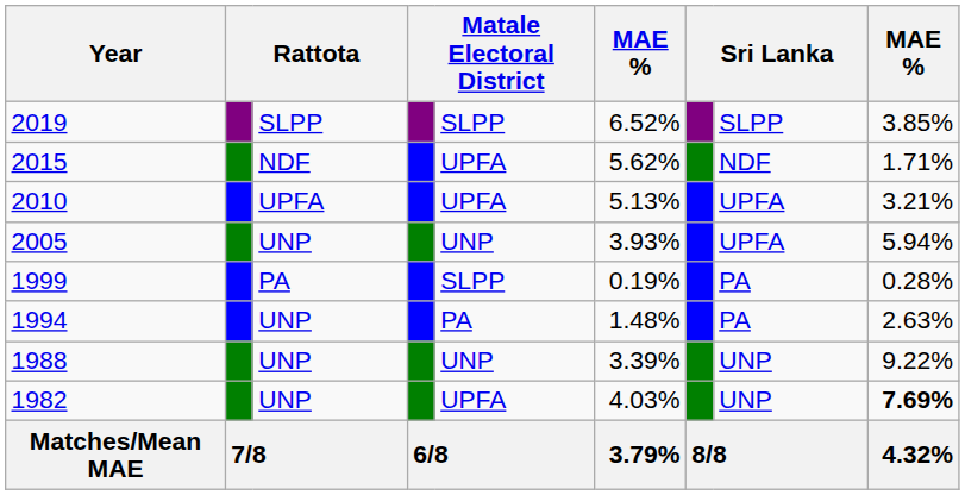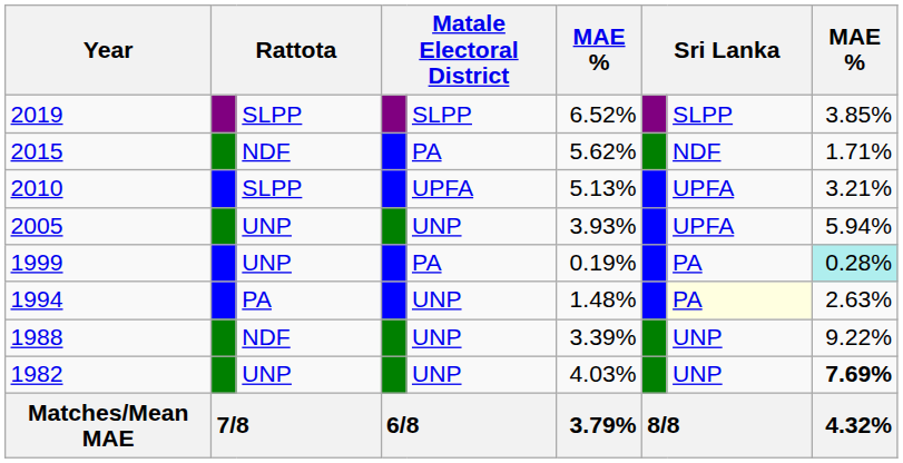 <table class="wikitable">
 <tr>
 <th>Year</th>
 <th colspan="2" width="144px">Rattota</th>
 <th colspan="2" width="144px"><a href='#'>Matale Electoral District</a></th>
 <th><a href='#'>MAE</a> %</th>
 <th colspan="2" width="144px">Sri Lanka</th>
 <th>MAE %</th>
 </tr>
 <tr>
 <td><a href='#'>2019</a></td>
 <td style="background-color:purple;" width="10px"></td>
 <td style="text-align:left;"><a href='#'>SLPP</a></td>
 <td style="background-color:purple;" width="10px"></td>
 <td style="text-align:left;"><a href='#'>SLPP</a></td>
 <td style="text-align:right;">6.52%</td>
 <td style="background-color:purple;" width="10px"></td>
 <td style="text-align:left;"><a href='#'>SLPP</a></td>
 <td style="text-align:right;">3.85%</td>
 </tr>
 <tr>
 <td><a href='#'>2015</a></td>
 <td style="background-color:green;" width="10px"></td>
 <td style="text-align:left;"><a href='#'>NDF</a></td>
 <td style="background-color:blue;" width="10px"></td>
-<td style="text-align:left;"><a href='#'>UPFA</a></td>
+<td style="text-align:left;"><a href='#'>PA</a></td>
 <td style="text-align:right;">5.62%</td>
 <td style="background-color:green;" width="10px"></td>
 <td style="text-align:left;"><a href='#'>NDF</a></td>
 <td style="text-align:right;">1.71%</td>
 </tr>
 <tr>
 <td><a href='#'>2010</a></td>
 <td style="background-color:blue;" width="10px"></td>
-<td style="text-align:left;"><a href='#'>UPFA</a></td>
+<td style="text-align:left;"><a href='#'>SLPP</a></td>
 <td style="background-color:blue;" width="10px"></td>
 <td style="text-align:left;"><a href='#'>UPFA</a></td>
 <td style="text-align:right;">5.13%</td>
 <td style="background-color:blue;" width="10px"></td>
 <td style="text-align:left;"><a href='#'>UPFA</a></td>
 <td style="text-align:right;">3.21%</td>
 </tr>
 <tr>
 <td><a href='#'>2005</a></td>
 <td style="background-color:green;" width="10px"></td>
 <td style="text-align:left;"><a href='#'>UNP</a></td>
 <td style="background-color:green;" width="10px"></td>
 <td style="text-align:left;"><a href='#'>UNP</a></td>
 <td style="text-align:right;">3.93%</td>
 <td style="background-color:blue;" width="10px"></td>
 <td style="text-align:left;"><a href='#'>UPFA</a></td>
 <td style="text-align:right;">5.94%</td>
 </tr>
 <tr>
 <td><a href='#'>1999</a></td>
 <td style="background-color:blue;" width="10px"></td>
+<td style="text-align:left;"><a href='#'>UNP</a></td>
+<td style="background-color:blue;" width="10px"></td>
 <td style="text-align:left;"><a href='#'>PA</a></td>
-<td style="background-color:blue;" width="10px"></td>
-<td style="text-align:left;"><a href='#'>SLPP</a></td>
 <td style="text-align:right;">0.19%</td>
 <td style="background-color:blue;" width="10px"></td>
 <td style="text-align:left;"><a href='#'>PA</a></td>
-<td style="text-align:right;">0.28%</td>
+<td style="background: paleturquoise; text-align:right;">0.28%</td>
 </tr>
 <tr>
 <td><a href='#'>1994</a></td>
 <td style="background-color:blue;" width="10px"></td>
+<td style="text-align:left;"><a href='#'>PA</a></td>
+<td style="background-color:blue;" width="10px"></td>
 <td style="text-align:left;"><a href='#'>UNP</a></td>
-<td style="background-color:blue;" width="10px"></td>
-<td style="text-align:left;"><a href='#'>PA</a></td>
 <td style="text-align:right;">1.48%</td>
 <td style="background-color:blue;" width="10px"></td>
-<td style="text-align:left;"><a href='#'>PA</a></td>
+<td style="background: lightyellow; text-align:left;"><a href='#'>PA</a></td>
 <td style="text-align:right;">2.63%</td>
 </tr>
 <tr>
 <td><a href='#'>1988</a></td>
 <td style="background-color:green;" width="10px"></td>
-<td style="text-align:left;"><a href='#'>UNP</a></td>
+<td style="text-align:left;"><a href='#'>NDF</a></td>
 <td style="background-color:green;" width="10px"></td>
 <td style="text-align:left;"><a href='#'>UNP</a></td>
 <td style="text-align:right;">3.39%</td>
 <td style="background-color:green;" width="10px"></td>
 <td style="text-align:left;"><a href='#'>UNP</a></td>
 <td style="text-align:right;">9.22%</td>
 </tr>
 <tr>
 <td><a href='#'>1982</a></td>
 <td style="background-color:green;" width="10px"></td>
 <td style="text-align:left;"><a href='#'>UNP</a></td>
 <td style="background-color:green;" width="10px"></td>
-<td style="text-align:left;"><a href='#'>UPFA</a></td>
+<td style="text-align:left;"><a href='#'>UNP</a></td>
 <td style="text-align:right;">4.03%</td>
 <td style="background-color:green;" width="10px"></td>
 <td style="text-align:left;"><a href='#'>UNP</a></td>
 <td style="text-align:right;"><strong>7.69%</strong></td>
 </tr>
 <tr>
 <th>Matches/Mean MAE</th>
 <th style="text-align:left;"colspan="2" width="144px">7/8</th>
 <th style="text-align:left;"colspan="2" width="144px">6/8</th>
 <th style="text-align:right;">3.79%</th>
 <th style="text-align:left;"colspan="2" width="144px">8/8</th>
 <th style="text-align:right;">4.32%</th>
 </tr>
 </table>
